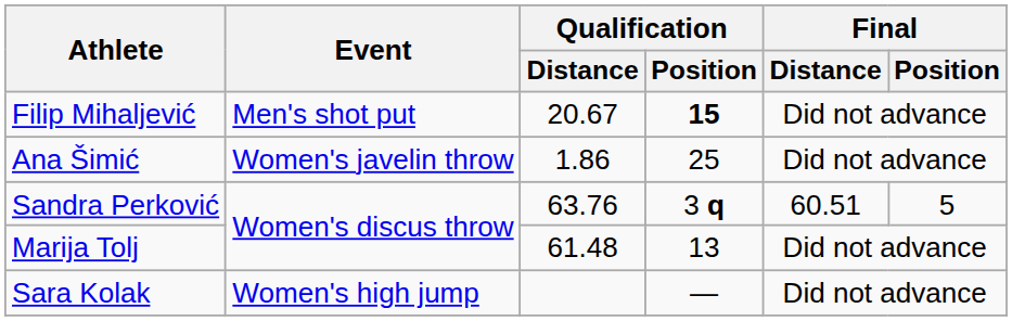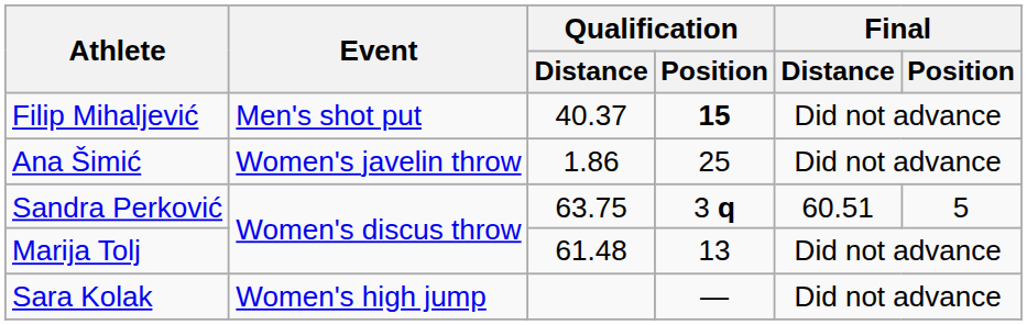 <table class=wikitable style="font-size:90%">
 <tr>
 <th rowspan="2">Athlete</th>
 <th rowspan="2">Event</th>
 <th colspan="2">Qualification</th>
 <th colspan="2">Final</th>
 </tr>
 <tr style="font-size:95%">
 <th>Distance</th>
 <th>Position</th>
 <th>Distance</th>
 <th>Position</th>
 </tr>
 <tr align=center>
 <td align=left><a href='#'>Filip Mihaljević</a></td>
 <td align=left><a href='#'>Men's shot put</a></td>
-<td>20.67</td>
+<td>40.37</td>
 <td><strong>15</strong></td>
 <td colspan=2>Did not advance</td>
 </tr>
 <tr align=center>
 <td align=left><a href='#'>Ana Šimić</a></td>
 <td align=left><a href='#'>Women's javelin throw</a></td>
 <td>1.86</td>
 <td>25</td>
 <td colspan=2>Did not advance</td>
 </tr>
 <tr align=center>
 <td align=left><a href='#'>Sandra Perković</a></td>
 <td align=left rowspan=2><a href='#'>Women's discus throw</a></td>
-<td>63.76</td>
+<td>63.75</td>
 <td>3 <strong>q</strong></td>
 <td>60.51</td>
 <td>5</td>
 </tr>
 <tr align=center>
 <td align=left><a href='#'>Marija Tolj</a></td>
 <td>61.48</td>
 <td>13</td>
 <td colspan=2>Did not advance</td>
 </tr>
 <tr align=center>
 <td align=left><a href='#'>Sara Kolak</a></td>
 <td align=left><a href='#'>Women's high jump</a></td>
 <td></td>
 <td>—</td>
 <td colspan=2>Did not advance</td>
 </tr>
 </table>
